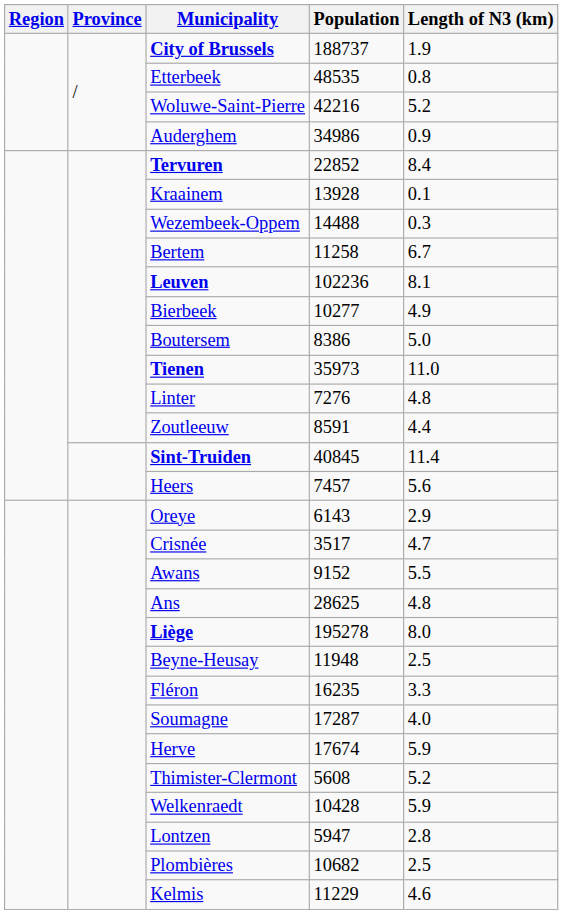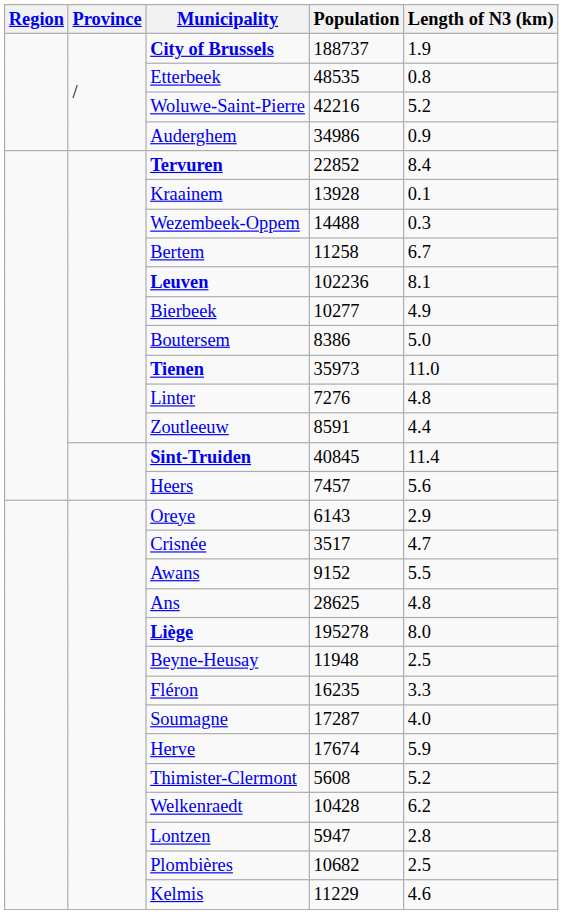 <table class="wikitable">
 <tr>
 <th><a href='#'>Region</a></th>
 <th><a href='#'>Province</a></th>
 <th><a href='#'>Municipality</a></th>
 <th>Population</th>
 <th>Length of N3 (km)</th>
 </tr>
 <tr>
 <td rowspan="4"></td>
 <td rowspan="4">/</td>
 <td><strong><a href='#'>City of Brussels</a></strong></td>
 <td>188737</td>
 <td>1.9</td>
 </tr>
 <tr>
 <td><a href='#'>Etterbeek</a></td>
 <td>48535</td>
 <td>0.8</td>
 </tr>
 <tr>
 <td><a href='#'>Woluwe-Saint-Pierre</a></td>
 <td>42216</td>
 <td>5.2</td>
 </tr>
 <tr>
 <td><a href='#'>Auderghem</a></td>
 <td>34986</td>
 <td>0.9</td>
 </tr>
 <tr>
 <td rowspan="12"></td>
 <td rowspan="10"></td>
 <td><strong><a href='#'>Tervuren</a></strong></td>
 <td>22852</td>
 <td>8.4</td>
 </tr>
 <tr>
 <td><a href='#'>Kraainem</a></td>
 <td>13928</td>
 <td>0.1</td>
 </tr>
 <tr>
 <td><a href='#'>Wezembeek-Oppem</a></td>
 <td>14488</td>
 <td>0.3</td>
 </tr>
 <tr>
 <td><a href='#'>Bertem</a></td>
 <td>11258</td>
 <td>6.7</td>
 </tr>
 <tr>
 <td><strong><a href='#'>Leuven</a></strong></td>
 <td>102236</td>
 <td>8.1</td>
 </tr>
 <tr>
 <td><a href='#'>Bierbeek</a></td>
 <td>10277</td>
 <td>4.9</td>
 </tr>
 <tr>
 <td><a href='#'>Boutersem</a></td>
 <td>8386</td>
 <td>5.0</td>
 </tr>
 <tr>
 <td><strong><a href='#'>Tienen</a></strong></td>
 <td>35973</td>
 <td>11.0</td>
 </tr>
 <tr>
 <td><a href='#'>Linter</a></td>
 <td>7276</td>
 <td>4.8</td>
 </tr>
 <tr>
 <td><a href='#'>Zoutleeuw</a></td>
 <td>8591</td>
 <td>4.4</td>
 </tr>
 <tr>
 <td rowspan="2"></td>
 <td><strong><a href='#'>Sint-Truiden</a></strong></td>
 <td>40845</td>
 <td>11.4</td>
 </tr>
 <tr>
 <td><a href='#'>Heers</a></td>
 <td>7457</td>
 <td>5.6</td>
 </tr>
 <tr>
 <td rowspan="14"></td>
 <td rowspan="14"></td>
 <td><a href='#'>Oreye</a></td>
 <td>6143</td>
 <td>2.9</td>
 </tr>
 <tr>
 <td><a href='#'>Crisnée</a></td>
 <td>3517</td>
 <td>4.7</td>
 </tr>
 <tr>
 <td><a href='#'>Awans</a></td>
 <td>9152</td>
 <td>5.5</td>
 </tr>
 <tr>
 <td><a href='#'>Ans</a></td>
 <td>28625</td>
 <td>4.8</td>
 </tr>
 <tr>
 <td><strong><a href='#'>Liège</a></strong></td>
 <td>195278</td>
 <td>8.0</td>
 </tr>
 <tr>
 <td><a href='#'>Beyne-Heusay</a></td>
 <td>11948</td>
 <td>2.5</td>
 </tr>
 <tr>
 <td><a href='#'>Fléron</a></td>
 <td>16235</td>
 <td>3.3</td>
 </tr>
 <tr>
 <td><a href='#'>Soumagne</a></td>
 <td>17287</td>
 <td>4.0</td>
 </tr>
 <tr>
 <td><a href='#'>Herve</a></td>
 <td>17674</td>
 <td>5.9</td>
 </tr>
 <tr>
 <td><a href='#'>Thimister-Clermont</a></td>
 <td>5608</td>
 <td>5.2</td>
 </tr>
 <tr>
 <td><a href='#'>Welkenraedt</a></td>
 <td>10428</td>
-<td>5.9</td>
+<td>6.2</td>
 </tr>
 <tr>
 <td><a href='#'>Lontzen</a></td>
 <td>5947</td>
 <td>2.8</td>
 </tr>
 <tr>
 <td><a href='#'>Plombières</a></td>
 <td>10682</td>
 <td>2.5</td>
 </tr>
 <tr>
 <td><a href='#'>Kelmis</a></td>
 <td>11229</td>
 <td>4.6</td>
 </tr>
 </table>
